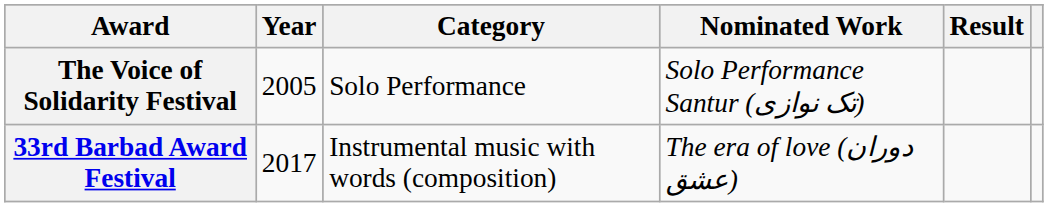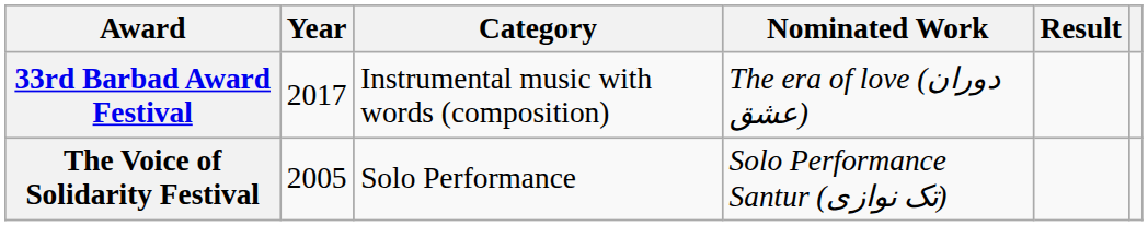 <table class="wikitable sortable plainrowheaders">
 <tr>
 <th scope="col">Award</th>
 <th scope="col">Year</th>
 <th scope="col">Category</th>
 <th scope="col">Nominated Work</th>
 <th scope="col">Result</th>
 <th scope="col" class="unsortable"></th>
 </tr>
 <tr>
+<th scope="row"><a href='#'>33rd Barbad Award Festival</a></th>
+<td>2017</td>
+<td>Instrumental music with words (composition)</td>
+<td><em>The era of love (دوران عشق)</em></td>
+<td></td>
+<td></td>
+</tr>
+<tr>
 <th scope="row">The Voice of Solidarity Festival</th>
 <td>2005</td>
 <td>Solo Performance</td>
 <td><em>Solo Performance Santur (تک نوازی)</em></td>
 <td></td>
 <td></td>
 </tr>
-<tr>
-<th scope="row"><a href='#'>33rd Barbad Award Festival</a></th>
-<td>2017</td>
-<td>Instrumental music with words (composition)</td>
-<td><em>The era of love (دوران عشق)</em></td>
-<td></td>
-<td></td>
-</tr>
 </table>
